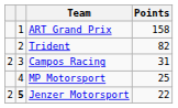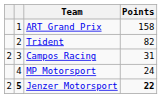 <table class="wikitable" style="font-size: 85%;">
 <tr>
 <th></th>
 <th></th>
 <th>Team</th>
 <th>Points</th>
 </tr>
 <tr>
 <td align="left"></td>
 <td align="center">1</td>
 <td> <a href='#'>ART Grand Prix</a></td>
 <td align="right">158</td>
 </tr>
 <tr>
 <td align="left"></td>
 <td align="center">2</td>
 <td> <a href='#'>Trident</a></td>
 <td align="right">82</td>
 </tr>
 <tr>
 <td align="left"> 2</td>
 <td align="center">3</td>
 <td> <a href='#'>Campos Racing</a></td>
 <td align="right">31</td>
 </tr>
 <tr>
 <td align="left"></td>
 <td align="center">4</td>
 <td> <a href='#'>MP Motorsport</a></td>
-<td align="right">25</td>
+<td align="right">24</td>
 </tr>
 <tr>
 <td align="left"> 2</td>
 <td align="center"><strong>5</strong></td>
 <td> <a href='#'>Jenzer Motorsport</a></td>
-<td align="right">22</td>
+<td align="right"><strong>22</strong></td>
 </tr>
 </table>
